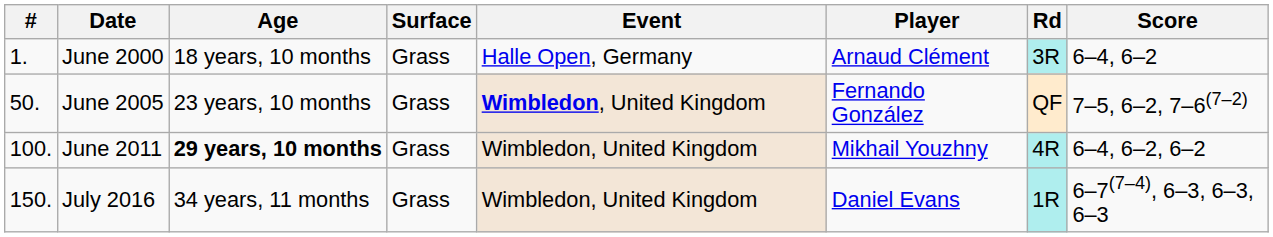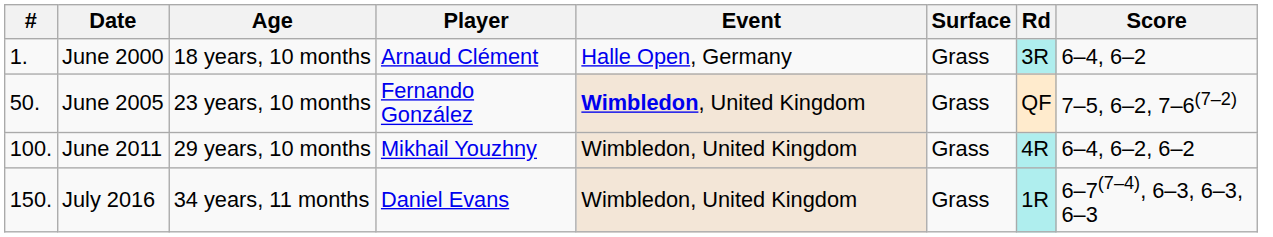 <table class="wikitable sortable" style=font-size:100%>
 <tr>
 <th>#</th>
 <th>Date</th>
 <th>Age</th>
+<th width=140>Player</th>
+<th width=250>Event</th>
 <th>Surface</th>
-<th width=250>Event</th>
-<th width=140>Player</th>
 <th>Rd</th>
 <th width=140>Score</th>
 </tr>
 <tr>
 <td>1.</td>
 <td>June 2000</td>
 <td>18 years, 10 months</td>
+<td> <a href='#'>Arnaud Clément</a></td>
+<td><a href='#'>Halle Open</a>, Germany</td>
 <td>Grass</td>
-<td><a href='#'>Halle Open</a>, Germany</td>
-<td> <a href='#'>Arnaud Clément</a></td>
 <td bgcolor=afeeee>3R</td>
 <td>6–4, 6–2</td>
 </tr>
 <tr>
 <td>50.</td>
 <td>June 2005</td>
 <td>23 years, 10 months</td>
+<td> <a href='#'>Fernando González</a></td>
+<td style="background:#f3e6d7;"><strong><a href='#'>Wimbledon</a></strong>, United Kingdom</td>
 <td>Grass</td>
-<td style="background:#f3e6d7;"><strong><a href='#'>Wimbledon</a></strong>, United Kingdom</td>
-<td> <a href='#'>Fernando González</a></td>
 <td bgcolor=blanchedalmond>QF</td>
 <td>7–5, 6–2, 7–6<sup>(7–2)</sup></td>
 </tr>
 <tr>
 <td>100.</td>
 <td>June 2011</td>
-<td><strong>29 years, 10 months</strong></td>
+<td>29 years, 10 months</td>
+<td> <a href='#'>Mikhail Youzhny</a></td>
+<td style="background:#f3e6d7;">Wimbledon, United Kingdom</td>
 <td>Grass</td>
-<td style="background:#f3e6d7;">Wimbledon, United Kingdom</td>
-<td> <a href='#'>Mikhail Youzhny</a></td>
 <td bgcolor=afeeee>4R</td>
 <td>6–4, 6–2, 6–2</td>
 </tr>
 <tr>
 <td>150.</td>
 <td>July 2016</td>
 <td>34 years, 11 months</td>
+<td> <a href='#'>Daniel Evans</a></td>
+<td style="background:#f3e6d7;">Wimbledon, United Kingdom</td>
 <td>Grass</td>
-<td style="background:#f3e6d7;">Wimbledon, United Kingdom</td>
-<td> <a href='#'>Daniel Evans</a></td>
 <td bgcolor=afeeee>1R</td>
 <td>6–7<sup>(7–4)</sup>, 6–3, 6–3, 6–3</td>
 </tr>
 </table>
